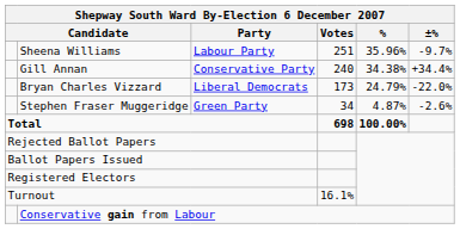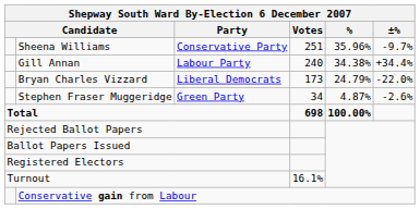 <table class="wikitable" style="text-align:right;">
 <tr>
 <th colspan=6>Shepway South Ward By-Election 6 December 2007</th>
 </tr>
 <tr>
 <th align=left colspan=2>Candidate</th>
 <th align=left>Party</th>
 <th align=center>Votes</th>
 <th align=center>%</th>
 <th align=center>±%</th>
 </tr>
 <tr>
 <td bgcolor=> </td>
 <td align=left>Sheena Williams</td>
-<td align=left><a href='#'>Labour Party</a></td>
+<td align=left><a href='#'>Conservative Party</a></td>
 <td>251</td>
 <td>35.96%</td>
 <td>-9.7%</td>
 </tr>
 <tr>
 <td bgcolor=> </td>
 <td align=left>Gill Annan</td>
-<td align=left><a href='#'>Conservative Party</a></td>
+<td align=left><a href='#'>Labour Party</a></td>
 <td>240</td>
 <td>34.38%</td>
 <td>+34.4%</td>
 </tr>
 <tr>
 <td bgcolor=> </td>
 <td align=left>Bryan Charles Vizzard</td>
 <td align=left><a href='#'>Liberal Democrats</a></td>
 <td>173</td>
 <td>24.79%</td>
 <td>-22.0%</td>
 </tr>
 <tr>
 <td bgcolor=> </td>
 <td align=left>Stephen Fraser Muggeridge</td>
 <td align=left><a href='#'>Green Party</a></td>
 <td>34</td>
 <td>4.87%</td>
 <td>-2.6%</td>
 </tr>
 <tr>
 <td align=left colspan=3><strong>Total</strong></td>
 <td><strong>698</strong></td>
 <td><strong>100.00%</strong></td>
 <td></td>
 </tr>
 <tr>
 <td align=left colspan=3>Rejected Ballot Papers</td>
 <td></td>
 <td rowspan=4 colspan=2></td>
 </tr>
 <tr>
 <td align=left colspan=3>Ballot Papers Issued</td>
 <td></td>
 </tr>
 <tr>
 <td align=left colspan=3>Registered Electors</td>
 <td></td>
 </tr>
 <tr>
 <td align=left colspan=3>Turnout</td>
 <td>16.1%</td>
 </tr>
 <tr>
 <td bgcolor=> </td>
 <td align=left colspan=6><a href='#'>Conservative</a> <strong>gain</strong> from <a href='#'>Labour</a></td>
 </tr>
 </table>
